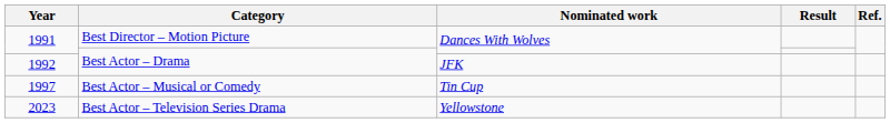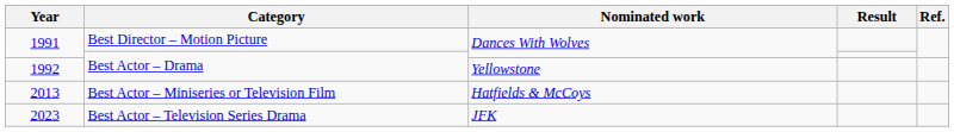 <table class=wikitable>
 <tr>
 <th scope="col" style="width:5em;">Year</th>
 <th scope="col" style="width:26em;">Category</th>
 <th scope="col" style="width:25em;">Nominated work</th>
 <th scope="col" style="width:5em;">Result</th>
 <th>Ref.</th>
 </tr>
 <tr>
 <td style="text-align:center;", rowspan="2"><a href='#'>1991</a></td>
 <td><a href='#'>Best Director – Motion Picture</a></td>
 <td rowspan="2"><em><a href='#'>Dances With Wolves</a></em></td>
 <td></td>
 <td rowspan="2"></td>
 </tr>
 <tr>
 <td rowspan="2"><a href='#'>Best Actor – Drama</a></td>
 <td></td>
 </tr>
 <tr>
 <td style="text-align:center;"><a href='#'>1992</a></td>
-<td><em><a href='#'>JFK</a></em></td>
+<td><em><a href='#'>Yellowstone</a></em></td>
 <td></td>
 <td></td>
 </tr>
 <tr>
-<td style="text-align:center;"><a href='#'>1997</a></td>
-<td><a href='#'>Best Actor – Musical or Comedy</a></td>
-<td><em><a href='#'>Tin Cup</a></em></td>
+<td style="text-align:center;"><a href='#'>2013</a></td>
+<td><a href='#'>Best Actor – Miniseries or Television Film</a></td>
+<td><em><a href='#'>Hatfields & McCoys</a></em></td>
 <td></td>
 <td></td>
 </tr>
 <tr>
 <td style="text-align:center;"><a href='#'>2023</a></td>
 <td><a href='#'>Best Actor – Television Series Drama</a></td>
-<td><em><a href='#'>Yellowstone</a></em></td>
+<td><em><a href='#'>JFK</a></em></td>
 <td></td>
 <td></td>
 </tr>
 </table>
